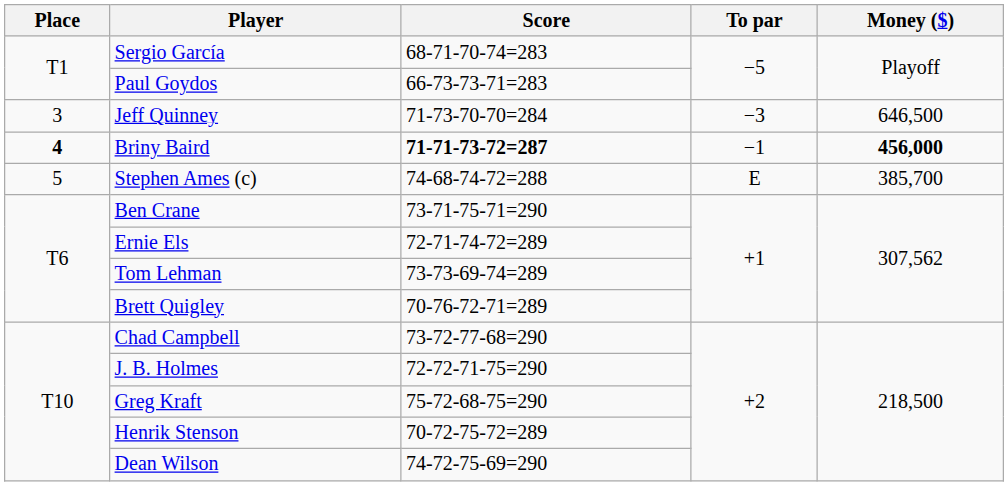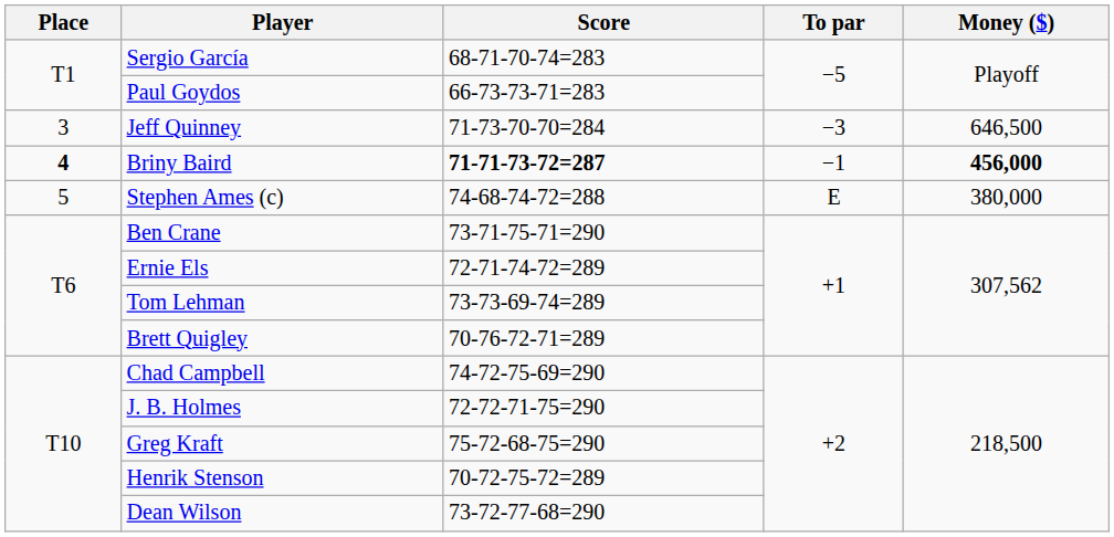 <table class="wikitable" style="width:50em;margin-bottom:0;">
 <tr>
 <th>Place</th>
 <th>Player</th>
 <th>Score</th>
 <th>To par</th>
 <th>Money (<a href='#'>$</a>)</th>
 </tr>
 <tr>
 <td rowspan=2 align=center>T1</td>
 <td> <a href='#'>Sergio García</a></td>
 <td>68-71-70-74=283</td>
 <td rowspan=2 align=center>−5</td>
 <td rowspan=2 align=center>Playoff</td>
 </tr>
 <tr>
 <td> <a href='#'>Paul Goydos</a></td>
 <td>66-73-73-71=283</td>
 </tr>
 <tr>
 <td align=center>3</td>
 <td> <a href='#'>Jeff Quinney</a></td>
 <td>71-73-70-70=284</td>
 <td align=center>−3</td>
 <td align=center>646,500</td>
 </tr>
 <tr>
 <td align=center><strong>4</strong></td>
 <td> <a href='#'>Briny Baird</a></td>
 <td><strong>71-71-73-72=287</strong></td>
 <td align=center>−1</td>
 <td align=center><strong>456,000</strong></td>
 </tr>
 <tr>
 <td align=center>5</td>
 <td> <a href='#'>Stephen Ames</a> (c)</td>
 <td>74-68-74-72=288</td>
 <td align=center>E</td>
-<td align=center>385,700</td>
+<td align=center>380,000</td>
 </tr>
 <tr>
 <td rowspan=4 align=center>T6</td>
 <td> <a href='#'>Ben Crane</a></td>
 <td>73-71-75-71=290</td>
 <td rowspan=4 align=center>+1</td>
 <td rowspan=4 align=center>307,562</td>
 </tr>
 <tr>
 <td> <a href='#'>Ernie Els</a></td>
 <td>72-71-74-72=289</td>
 </tr>
 <tr>
 <td> <a href='#'>Tom Lehman</a></td>
 <td>73-73-69-74=289</td>
 </tr>
 <tr>
 <td> <a href='#'>Brett Quigley</a></td>
 <td>70-76-72-71=289</td>
 </tr>
 <tr>
 <td rowspan=5 align=center>T10</td>
 <td> <a href='#'>Chad Campbell</a></td>
-<td>73-72-77-68=290</td>
+<td>74-72-75-69=290</td>
 <td rowspan=5 align=center>+2</td>
 <td rowspan=5 align=center>218,500</td>
 </tr>
 <tr>
 <td> <a href='#'>J. B. Holmes</a></td>
 <td>72-72-71-75=290</td>
 </tr>
 <tr>
 <td> <a href='#'>Greg Kraft</a></td>
 <td>75-72-68-75=290</td>
 </tr>
 <tr>
 <td> <a href='#'>Henrik Stenson</a></td>
 <td>70-72-75-72=289</td>
 </tr>
 <tr>
 <td> <a href='#'>Dean Wilson</a></td>
-<td>74-72-75-69=290</td>
+<td>73-72-77-68=290</td>
 </tr>
 </table>
